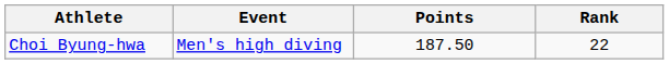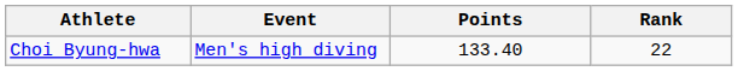 <table class="wikitable" style="font-size:90%; width:30%;">
 <tr>
 <th width=115>Athlete</th>
 <th width=125>Event</th>
 <th>Points</th>
 <th>Rank</th>
 </tr>
 <tr align=center>
 <td align=left><a href='#'>Choi Byung-hwa</a></td>
 <td align=left><a href='#'>Men's high diving</a></td>
-<td>187.50</td>
+<td>133.40</td>
 <td>22</td>
 </tr>
 </table>
